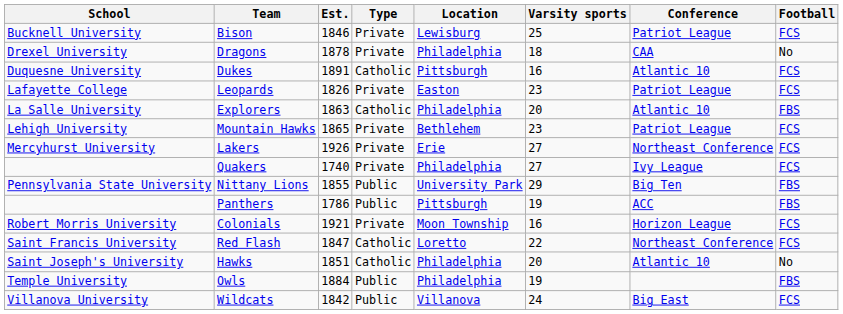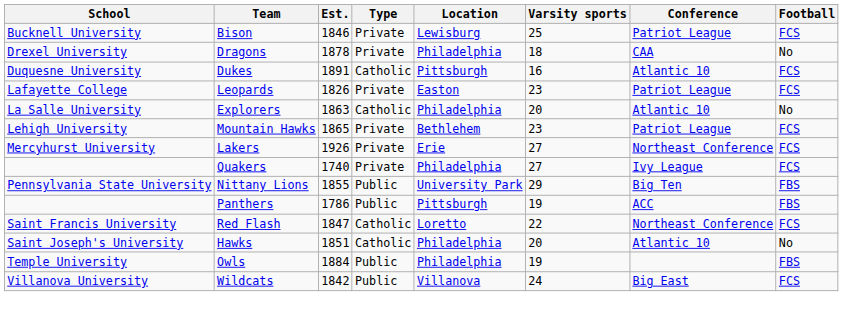 <table class="sortable wikitable">
 <tr>
 <th>School</th>
 <th>Team</th>
 <th>Est.</th>
 <th>Type</th>
 <th>Location</th>
 <th>Varsity sports</th>
 <th>Conference</th>
 <th>Football</th>
 </tr>
 <tr>
 <td><a href='#'>Bucknell University</a></td>
 <td><a href='#'>Bison</a></td>
 <td>1846</td>
 <td>Private</td>
 <td><a href='#'>Lewisburg</a></td>
 <td>25</td>
 <td><a href='#'>Patriot League</a></td>
 <td><a href='#'>FCS</a></td>
 </tr>
 <tr>
 <td><a href='#'>Drexel University</a></td>
 <td><a href='#'>Dragons</a></td>
 <td>1878</td>
 <td>Private</td>
 <td><a href='#'>Philadelphia</a></td>
 <td>18</td>
 <td><a href='#'>CAA</a></td>
 <td>No</td>
 </tr>
 <tr>
 <td><a href='#'>Duquesne University</a></td>
 <td><a href='#'>Dukes</a></td>
 <td>1891</td>
 <td>Catholic</td>
 <td><a href='#'>Pittsburgh</a></td>
 <td>16</td>
 <td><a href='#'>Atlantic 10</a></td>
 <td><a href='#'>FCS</a></td>
 </tr>
 <tr>
 <td><a href='#'>Lafayette College</a></td>
 <td><a href='#'>Leopards</a></td>
 <td>1826</td>
 <td>Private</td>
 <td><a href='#'>Easton</a></td>
 <td>23</td>
 <td><a href='#'>Patriot League</a></td>
 <td><a href='#'>FCS</a></td>
 </tr>
 <tr>
 <td><a href='#'>La Salle University</a></td>
 <td><a href='#'>Explorers</a></td>
 <td>1863</td>
 <td>Catholic</td>
 <td><a href='#'>Philadelphia</a></td>
 <td>20</td>
 <td><a href='#'>Atlantic 10</a></td>
-<td><a href='#'>FBS</a></td>
+<td>No</td>
 </tr>
 <tr>
 <td><a href='#'>Lehigh University</a></td>
 <td><a href='#'>Mountain Hawks</a></td>
 <td>1865</td>
 <td>Private</td>
 <td><a href='#'>Bethlehem</a></td>
 <td>23</td>
 <td><a href='#'>Patriot League</a></td>
 <td><a href='#'>FCS</a></td>
 </tr>
 <tr>
 <td><a href='#'>Mercyhurst University</a></td>
 <td><a href='#'>Lakers</a></td>
 <td>1926</td>
 <td>Private</td>
 <td><a href='#'>Erie</a></td>
 <td>27</td>
 <td><a href='#'>Northeast Conference</a></td>
 <td><a href='#'>FCS</a></td>
 </tr>
 <tr>
 <td></td>
 <td><a href='#'>Quakers</a></td>
 <td>1740</td>
 <td>Private</td>
 <td><a href='#'>Philadelphia</a></td>
 <td>27</td>
 <td><a href='#'>Ivy League</a></td>
 <td><a href='#'>FCS</a></td>
 </tr>
 <tr>
 <td><a href='#'>Pennsylvania State University</a></td>
 <td><a href='#'>Nittany Lions</a></td>
 <td>1855</td>
 <td>Public</td>
 <td><a href='#'>University Park</a></td>
 <td>29</td>
 <td><a href='#'>Big Ten</a></td>
 <td><a href='#'>FBS</a></td>
 </tr>
 <tr>
 <td></td>
 <td><a href='#'>Panthers</a></td>
 <td>1786</td>
 <td>Public</td>
 <td><a href='#'>Pittsburgh</a></td>
 <td>19</td>
 <td><a href='#'>ACC</a></td>
 <td><a href='#'>FBS</a></td>
 </tr>
 <tr>
-<td><a href='#'>Robert Morris University</a></td>
-<td><a href='#'>Colonials</a></td>
-<td>1921</td>
-<td>Private</td>
-<td><a href='#'>Moon Township</a></td>
-<td>16</td>
-<td><a href='#'>Horizon League</a></td>
-<td><a href='#'>FCS</a></td>
-</tr>
-<tr>
 <td><a href='#'>Saint Francis University</a></td>
 <td><a href='#'>Red Flash</a></td>
 <td>1847</td>
 <td>Catholic</td>
 <td><a href='#'>Loretto</a></td>
 <td>22</td>
 <td><a href='#'>Northeast Conference</a></td>
 <td><a href='#'>FCS</a></td>
 </tr>
 <tr>
 <td><a href='#'>Saint Joseph's University</a></td>
 <td><a href='#'>Hawks</a></td>
 <td>1851</td>
 <td>Catholic</td>
 <td><a href='#'>Philadelphia</a></td>
 <td>20</td>
 <td><a href='#'>Atlantic 10</a></td>
 <td>No</td>
 </tr>
 <tr>
 <td><a href='#'>Temple University</a></td>
 <td><a href='#'>Owls</a></td>
 <td>1884</td>
 <td>Public</td>
 <td><a href='#'>Philadelphia</a></td>
 <td>19</td>
 <td></td>
 <td><a href='#'>FBS</a></td>
 </tr>
 <tr>
 <td><a href='#'>Villanova University</a></td>
 <td><a href='#'>Wildcats</a></td>
 <td>1842</td>
 <td>Public</td>
 <td><a href='#'>Villanova</a></td>
 <td>24</td>
 <td><a href='#'>Big East</a></td>
 <td><a href='#'>FCS</a></td>
 </tr>
 </table>
